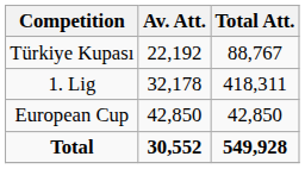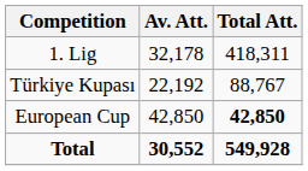 <table class="wikitable" style="text-align: center">
 <tr>
 <th>Competition</th>
 <th>Av. Att.</th>
 <th>Total Att.</th>
 </tr>
 <tr>
+<td>1. Lig</td>
+<td>32,178</td>
+<td>418,311</td>
+</tr>
+<tr>
 <td>Türkiye Kupası</td>
 <td>22,192</td>
 <td>88,767</td>
 </tr>
 <tr>
-<td>1. Lig</td>
-<td>32,178</td>
-<td>418,311</td>
-</tr>
-<tr>
 <td>European Cup</td>
 <td>42,850</td>
-<td>42,850</td>
+<td><strong>42,850</strong></td>
 </tr>
 <tr>
 <td><strong>Total</strong></td>
 <td><strong>30,552</strong></td>
 <td><strong>549,928</strong></td>
 </tr>
 <tr>
 </tr>
 </table>
